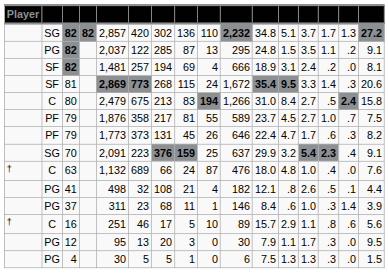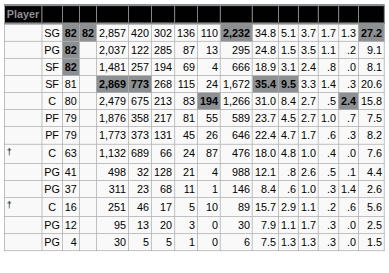 <table class="wikitable sortable" style="font-size: 95%; text-align:right;">
 <tr>
 <th style="background:#010101; color:#8D9093; border-top:#8D9093 3px solid; border-bottom:#8D9093 3px solid;">Player</th>
 <th style="background:#010101; color:#8D9093; border-top:#8D9093 3px solid; border-bottom:#8D9093 3px solid;"></th>
 <th style="background:#010101; color:#8D9093; border-top:#8D9093 3px solid; border-bottom:#8D9093 3px solid;"></th>
 <th style="background:#010101; color:#8D9093; border-top:#8D9093 3px solid; border-bottom:#8D9093 3px solid;"></th>
 <th style="background:#010101; color:#8D9093; border-top:#8D9093 3px solid; border-bottom:#8D9093 3px solid;"></th>
 <th style="background:#010101; color:#8D9093; border-top:#8D9093 3px solid; border-bottom:#8D9093 3px solid;"></th>
 <th style="background:#010101; color:#8D9093; border-top:#8D9093 3px solid; border-bottom:#8D9093 3px solid;"></th>
 <th style="background:#010101; color:#8D9093; border-top:#8D9093 3px solid; border-bottom:#8D9093 3px solid;"></th>
 <th style="background:#010101; color:#8D9093; border-top:#8D9093 3px solid; border-bottom:#8D9093 3px solid;"></th>
 <th style="background:#010101; color:#8D9093; border-top:#8D9093 3px solid; border-bottom:#8D9093 3px solid;"></th>
 <th style="background:#010101; color:#8D9093; border-top:#8D9093 3px solid; border-bottom:#8D9093 3px solid;"></th>
 <th style="background:#010101; color:#8D9093; border-top:#8D9093 3px solid; border-bottom:#8D9093 3px solid;"></th>
 <th style="background:#010101; color:#8D9093; border-top:#8D9093 3px solid; border-bottom:#8D9093 3px solid;"></th>
 <th style="background:#010101; color:#8D9093; border-top:#8D9093 3px solid; border-bottom:#8D9093 3px solid;"></th>
 <th style="background:#010101; color:#8D9093; border-top:#8D9093 3px solid; border-bottom:#8D9093 3px solid;"></th>
 <th style="background:#010101; color:#8D9093; border-top:#8D9093 3px solid; border-bottom:#8D9093 3px solid;"></th>
 </tr>
 <tr>
 <td style="text-align:left;"></td>
 <td style="text-align:center;">SG</td>
 <td style="background:#8D9093; color:#010101;"><strong>82</strong></td>
 <td style="background:#8D9093; color:#010101;"><strong>82</strong></td>
 <td>2,857</td>
 <td>420</td>
 <td>302</td>
 <td>136</td>
 <td>110</td>
 <td style="background:#8D9093; color:#010101;"><strong>2,232</strong></td>
 <td>34.8</td>
 <td>5.1</td>
 <td>3.7</td>
 <td>1.7</td>
 <td>1.3</td>
 <td style="background:#8D9093; color:#010101;"><strong>27.2</strong></td>
 </tr>
 <tr>
 <td style="text-align:left;"></td>
 <td style="text-align:center;">PG</td>
 <td style="background:#8D9093; color:#010101;"><strong>82</strong></td>
 <td></td>
 <td>2,037</td>
 <td>122</td>
 <td>285</td>
 <td>87</td>
 <td>13</td>
 <td>295</td>
 <td>24.8</td>
 <td>1.5</td>
 <td>3.5</td>
 <td>1.1</td>
 <td>.2</td>
 <td>9.1</td>
 </tr>
 <tr>
 <td style="text-align:left;"></td>
 <td style="text-align:center;">SF</td>
 <td style="background:#8D9093; color:#010101;"><strong>82</strong></td>
 <td></td>
 <td>1,481</td>
 <td>257</td>
 <td>194</td>
 <td>69</td>
 <td>4</td>
 <td>666</td>
 <td>18.9</td>
 <td>3.1</td>
 <td>2.4</td>
-<td>.2</td>
+<td>.8</td>
 <td>.0</td>
 <td>8.1</td>
 </tr>
 <tr>
 <td style="text-align:left;"></td>
 <td style="text-align:center;">SF</td>
 <td>81</td>
 <td></td>
 <td style="background:#8D9093; color:#010101;"><strong>2,869</strong></td>
 <td style="background:#8D9093; color:#010101;"><strong>773</strong></td>
 <td>268</td>
 <td>115</td>
 <td>24</td>
 <td>1,672</td>
 <td style="background:#8D9093; color:#010101;"><strong>35.4</strong></td>
 <td style="background:#8D9093; color:#010101;"><strong>9.5</strong></td>
 <td>3.3</td>
 <td>1.4</td>
 <td>.3</td>
 <td>20.6</td>
 </tr>
 <tr>
 <td style="text-align:left;"></td>
 <td style="text-align:center;">C</td>
 <td>80</td>
 <td></td>
 <td>2,479</td>
 <td>675</td>
 <td>213</td>
 <td>83</td>
 <td style="background:#8D9093; color:#010101;"><strong>194</strong></td>
 <td>1,266</td>
 <td>31.0</td>
 <td>8.4</td>
 <td>2.7</td>
 <td>.5</td>
 <td style="background:#8D9093; color:#010101;"><strong>2.4</strong></td>
 <td>15.8</td>
 </tr>
 <tr>
 <td style="text-align:left;"></td>
 <td style="text-align:center;">PF</td>
 <td>79</td>
 <td></td>
 <td>1,876</td>
 <td>358</td>
 <td>217</td>
 <td>81</td>
 <td>55</td>
 <td>589</td>
 <td>23.7</td>
 <td>4.5</td>
 <td>2.7</td>
 <td>1.0</td>
 <td>.7</td>
 <td>7.5</td>
 </tr>
 <tr>
 <td style="text-align:left;"></td>
 <td style="text-align:center;">PF</td>
 <td>79</td>
 <td></td>
 <td>1,773</td>
 <td>373</td>
 <td>131</td>
 <td>45</td>
 <td>26</td>
 <td>646</td>
 <td>22.4</td>
 <td>4.7</td>
 <td>1.7</td>
 <td>.6</td>
 <td>.3</td>
 <td>8.2</td>
 </tr>
 <tr>
-<td style="text-align:left;"></td>
-<td style="text-align:center;">SG</td>
-<td>70</td>
-<td></td>
-<td>2,091</td>
-<td>223</td>
-<td style="background:#8D9093; color:#010101;"><strong>376</strong></td>
-<td style="background:#8D9093; color:#010101;"><strong>159</strong></td>
-<td>25</td>
-<td>637</td>
-<td>29.9</td>
-<td>3.2</td>
-<td style="background:#8D9093; color:#010101;"><strong>5.4</strong></td>
-<td style="background:#8D9093; color:#010101;"><strong>2.3</strong></td>
-<td>.4</td>
-<td>9.1</td>
-</tr>
-<tr>
 <td style="text-align:left;"><sup>†</sup></td>
 <td style="text-align:center;">C</td>
 <td>63</td>
 <td></td>
 <td>1,132</td>
 <td>689</td>
 <td>66</td>
 <td>24</td>
 <td>87</td>
 <td>476</td>
 <td>18.0</td>
 <td>4.8</td>
 <td>1.0</td>
 <td>.4</td>
 <td>.0</td>
 <td>7.6</td>
 </tr>
 <tr>
 <td style="text-align:left;"></td>
 <td style="text-align:center;">PG</td>
 <td>41</td>
 <td></td>
 <td>498</td>
 <td>32</td>
-<td>108</td>
+<td>128</td>
 <td>21</td>
 <td>4</td>
-<td>182</td>
+<td>988</td>
 <td>12.1</td>
 <td>.8</td>
 <td>2.6</td>
 <td>.5</td>
 <td>.1</td>
 <td>4.4</td>
 </tr>
 <tr>
 <td style="text-align:left;"></td>
 <td style="text-align:center;">PG</td>
 <td>37</td>
 <td></td>
 <td>311</td>
 <td>23</td>
 <td>68</td>
 <td>11</td>
 <td>1</td>
 <td>146</td>
 <td>8.4</td>
 <td>.6</td>
 <td>1.0</td>
 <td>.3</td>
 <td>1.4</td>
-<td>3.9</td>
+<td>2.6</td>
 </tr>
 <tr>
 <td style="text-align:left;"><sup>†</sup></td>
 <td style="text-align:center;">C</td>
 <td>16</td>
 <td></td>
 <td>251</td>
 <td>46</td>
 <td>17</td>
 <td>5</td>
 <td>10</td>
 <td>89</td>
 <td>15.7</td>
 <td>2.9</td>
 <td>1.1</td>
-<td>.8</td>
+<td>.2</td>
 <td>.6</td>
 <td>5.6</td>
 </tr>
 <tr>
 <td style="text-align:left;"></td>
 <td style="text-align:center;">PG</td>
 <td>12</td>
 <td></td>
 <td>95</td>
 <td>13</td>
 <td>20</td>
 <td>3</td>
 <td>0</td>
 <td>30</td>
 <td>7.9</td>
 <td>1.1</td>
 <td>1.7</td>
 <td>.3</td>
 <td>.0</td>
-<td>9.5</td>
+<td>2.5</td>
 </tr>
 <tr>
 <td style="text-align:left;"></td>
 <td style="text-align:center;">PG</td>
 <td>4</td>
 <td></td>
 <td>30</td>
 <td>5</td>
 <td>5</td>
 <td>1</td>
 <td>0</td>
 <td>6</td>
 <td>7.5</td>
 <td>1.3</td>
 <td>1.3</td>
 <td>.3</td>
 <td>.0</td>
 <td>1.5</td>
 </tr>
 </table>
